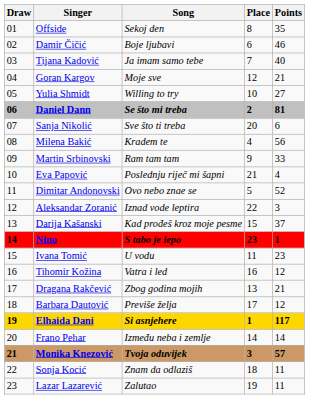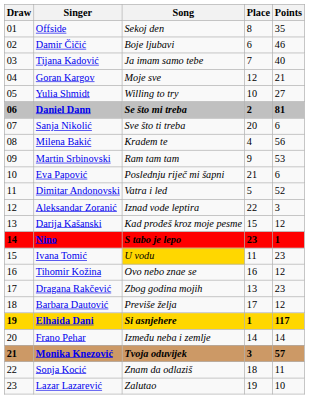 <table class="sortable wikitable">
 <tr>
 <th>Draw</th>
 <th>Singer</th>
 <th>Song</th>
 <th>Place</th>
 <th>Points</th>
 </tr>
 <tr>
 <td>01</td>
 <td> <a href='#'>Offside</a></td>
 <td><em>Sekoj den</em></td>
 <td>8</td>
 <td>35</td>
 </tr>
 <tr>
 <td>02</td>
 <td> <a href='#'>Damir Čičić</a></td>
 <td><em>Boje ljubavi</em></td>
 <td>6</td>
 <td>46</td>
 </tr>
 <tr>
 <td>03</td>
 <td> <a href='#'>Tijana Kadović</a></td>
 <td><em>Ja imam samo tebe</em></td>
 <td>7</td>
 <td>40</td>
 </tr>
 <tr>
 <td>04</td>
 <td> <a href='#'>Goran Kargov</a></td>
 <td><em>Moje sve</em></td>
 <td>12</td>
 <td>21</td>
 </tr>
 <tr>
 <td>05</td>
 <td> <a href='#'>Yulia Shmidt</a></td>
 <td><em>Willing to try</em></td>
 <td>10</td>
 <td>27</td>
 </tr>
 <tr style="font-weight:bold; background: silver;">
 <td>06</td>
 <td> <a href='#'>Daniel Dann</a></td>
 <td><em>Se što mi treba</em></td>
 <td>2</td>
 <td>81</td>
 </tr>
 <tr>
 <td>07</td>
 <td> <a href='#'>Sanja Nikolić</a></td>
 <td><em>Sve što ti treba</em></td>
 <td>20</td>
 <td>6</td>
 </tr>
 <tr>
 <td>08</td>
 <td> <a href='#'>Milena Bakić</a></td>
 <td><em>Kradem te</em></td>
 <td>4</td>
 <td>56</td>
 </tr>
 <tr>
 <td>09</td>
 <td> <a href='#'>Martin Srbinovski</a></td>
 <td><em>Ram tam tam</em></td>
 <td>9</td>
-<td>33</td>
+<td>53</td>
 </tr>
 <tr>
 <td>10</td>
 <td> <a href='#'>Eva Papović</a></td>
 <td><em>Poslednju riječ mi šapni</em></td>
 <td>21</td>
-<td>4</td>
+<td>6</td>
 </tr>
 <tr>
 <td>11</td>
 <td> <a href='#'>Dimitar Andonovski</a></td>
-<td><em>Ovo nebo znae se</em></td>
+<td><em>Vatra i led</em></td>
 <td>5</td>
 <td>52</td>
 </tr>
 <tr>
 <td>12</td>
 <td> <a href='#'>Aleksandar Zoranić</a></td>
 <td><em>Iznad vode leptira</em></td>
 <td>22</td>
 <td>3</td>
 </tr>
 <tr>
 <td>13</td>
 <td> <a href='#'>Darija Kašanski</a></td>
 <td><em>Kad prođeš kroz moje pesme</em></td>
 <td>15</td>
-<td>37</td>
+<td>12</td>
 </tr>
 <tr style="font-weight:bold; background: red;">
 <td>14</td>
 <td> <a href='#'>Nino</a></td>
 <td><em>S tabo je lepo</em></td>
 <td>23</td>
 <td>1</td>
 </tr>
 <tr>
 <td>15</td>
 <td> <a href='#'>Ivana Tomić</a></td>
-<td><em>U vodu</em></td>
+<td style="background: gold;"><em>U vodu</em></td>
 <td>11</td>
 <td>23</td>
 </tr>
 <tr>
 <td>16</td>
 <td> <a href='#'>Tihomir Kožina</a></td>
-<td><em>Vatra i led</em></td>
+<td><em>Ovo nebo znae se</em></td>
 <td>16</td>
 <td>12</td>
 </tr>
 <tr>
 <td>17</td>
 <td> <a href='#'>Dragana Rakčević</a></td>
 <td><em>Zbog godina mojih</em></td>
 <td>13</td>
-<td>21</td>
+<td>23</td>
 </tr>
 <tr>
 <td>18</td>
 <td> <a href='#'>Barbara Dautović</a></td>
 <td><em>Previše želja</em></td>
 <td>17</td>
 <td>12</td>
 </tr>
 <tr style="font-weight:bold; background: gold;">
 <td>19</td>
 <td> <a href='#'>Elhaida Dani</a></td>
 <td><em>Si asnjehere</em></td>
 <td>1</td>
 <td>117</td>
 </tr>
 <tr>
 <td>20</td>
 <td> <a href='#'>Frano Pehar</a></td>
 <td><em>Između neba i zemlje</em></td>
 <td>14</td>
 <td>14</td>
 </tr>
 <tr style="font-weight:bold; background:#CC9966;">
 <td>21</td>
 <td> <a href='#'>Monika Knezović</a></td>
 <td><em>Tvoja oduvijek</em></td>
 <td>3</td>
 <td>57</td>
 </tr>
 <tr>
 <td>22</td>
 <td> <a href='#'>Sonja Kocić</a></td>
 <td><em>Znam da odlaziš</em></td>
 <td>18</td>
 <td>11</td>
 </tr>
 <tr>
 <td>23</td>
 <td> <a href='#'>Lazar Lazarević</a></td>
 <td><em>Zalutao</em></td>
 <td>19</td>
-<td>11</td>
+<td>10</td>
 </tr>
 </table>
